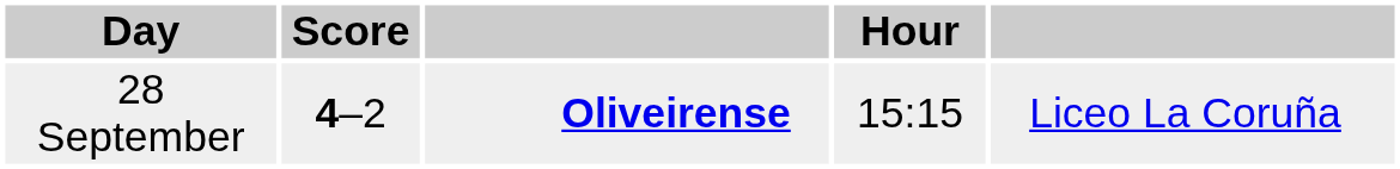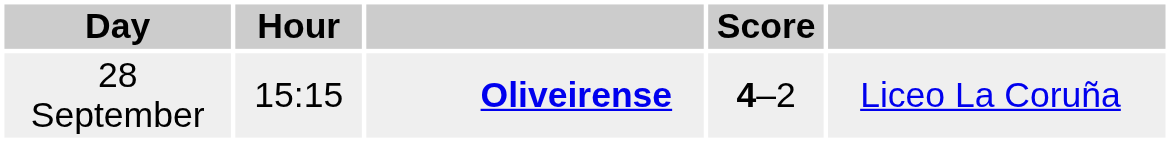 <table border="0" style="border: 1px solid #999 style="font-size:90%; background-color:white">
 <tr align="center" bgcolor="#cccccc">
 <th width="100">  Day  </th>
+<th width="30">  Hour  </th>
+<th width="150"></th>
 <th width="50">Score</th>
-<th width="150"></th>
-<th width="30">  Hour  </th>
 <th width="150"></th>
 </tr>
 <tr align="center" bgcolor="#efefef">
 <td>28 September</td>
+<td>15:15</td>
+<td align="right"><strong><a href='#'>Oliveirense</a></strong>   </td>
 <td><strong>4</strong>–2</td>
-<td align="right"><strong><a href='#'>Oliveirense</a></strong>   </td>
-<td>15:15</td>
 <td align="left">   <a href='#'>Liceo La Coruña</a></td>
 </tr>
 </table>
